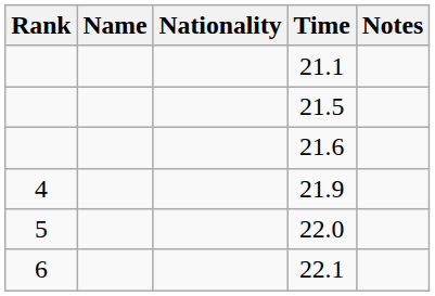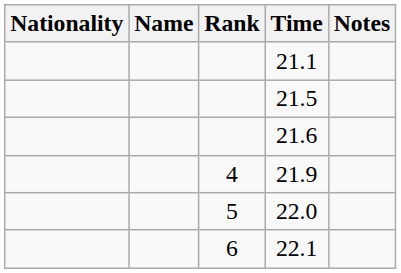 <table class="wikitable sortable" style="text-align:center">
 <tr>
+<th>Nationality</th>
+<th>Name</th>
 <th>Rank</th>
-<th>Name</th>
-<th>Nationality</th>
 <th>Time</th>
 <th>Notes</th>
 </tr>
 <tr>
-<td></td>
 <td align=left></td>
 <td align=left></td>
+<td></td>
 <td>21.1</td>
 <td></td>
 </tr>
 <tr>
-<td></td>
 <td align=left></td>
 <td align=left></td>
+<td></td>
 <td>21.5</td>
 <td></td>
 </tr>
 <tr>
-<td></td>
 <td align=left></td>
 <td align=left></td>
+<td></td>
 <td>21.6</td>
 <td></td>
 </tr>
 <tr>
-<td>4</td>
 <td align=left></td>
 <td align=left></td>
+<td>4</td>
 <td>21.9</td>
 <td></td>
 </tr>
 <tr>
-<td>5</td>
 <td align=left></td>
 <td align=left></td>
+<td>5</td>
 <td>22.0</td>
 <td></td>
 </tr>
 <tr>
-<td>6</td>
 <td align=left></td>
 <td align=left></td>
+<td>6</td>
 <td>22.1</td>
 <td></td>
 </tr>
 </table>
